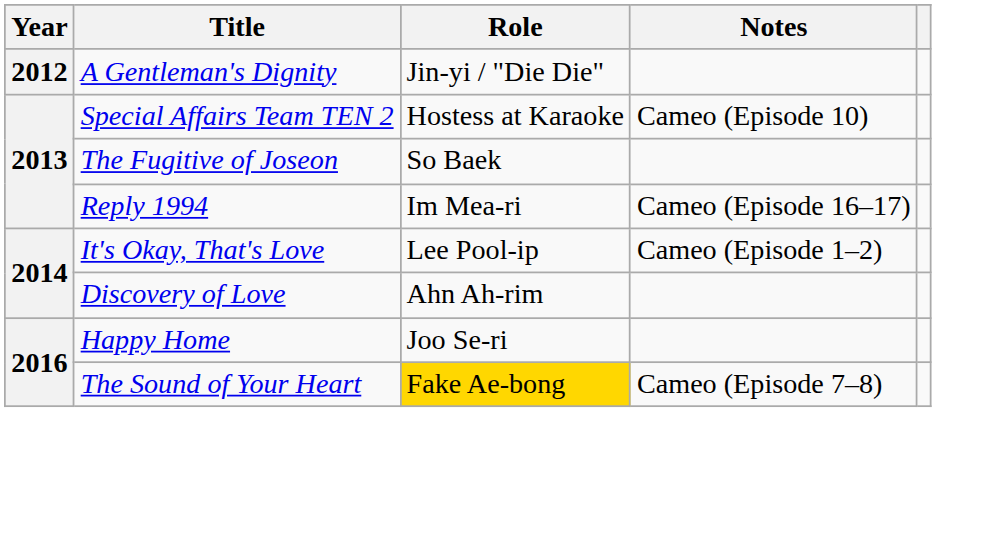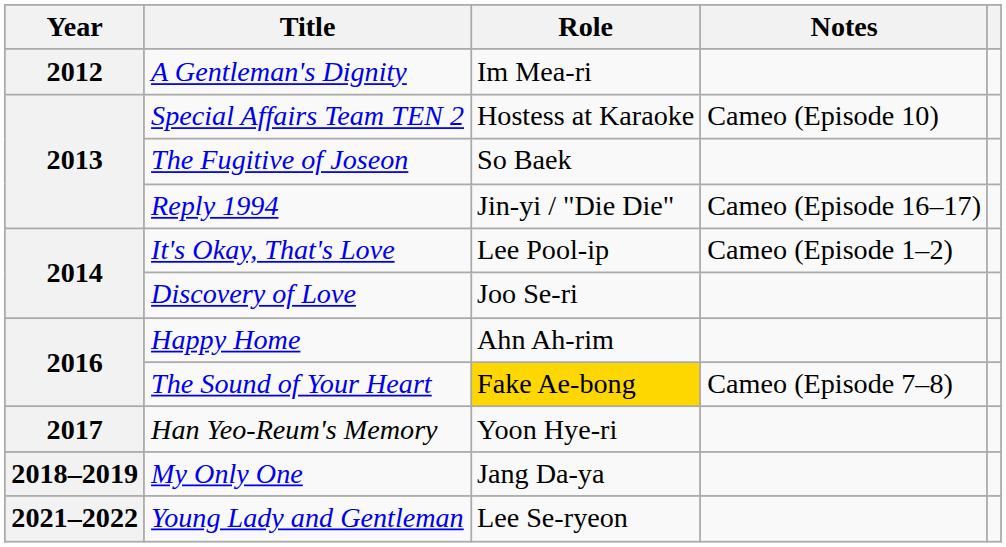 <table class="wikitable  plainrowheaders">
 <tr>
 <th scope="col">Year</th>
 <th scope="col">Title</th>
 <th scope="col">Role</th>
 <th scope="col">Notes</th>
 <th scope="col" class="unsortable"></th>
 </tr>
 <tr>
 <th scope="row">2012</th>
 <td><em><a href='#'>A Gentleman's Dignity</a></em></td>
-<td>Jin-yi / "Die Die"</td>
+<td>Im Mea-ri</td>
 <td></td>
 <td></td>
 </tr>
 <tr>
 <th scope="row"  rowspan="3">2013</th>
 <td><em><a href='#'>Special Affairs Team TEN 2</a></em></td>
 <td>Hostess at Karaoke</td>
 <td>Cameo (Episode 10)</td>
 <td></td>
 </tr>
 <tr>
 <td><em><a href='#'>The Fugitive of Joseon</a></em></td>
 <td>So Baek</td>
 <td></td>
 <td></td>
 </tr>
 <tr>
 <td><em><a href='#'>Reply 1994</a></em></td>
-<td>Im Mea-ri</td>
+<td>Jin-yi / "Die Die"</td>
 <td>Cameo (Episode 16–17)</td>
 </tr>
 <tr>
 <th scope="row" rowspan="2">2014</th>
 <td><em><a href='#'>It's Okay, That's Love</a></em></td>
 <td>Lee Pool-ip</td>
 <td>Cameo (Episode 1–2)</td>
 <td></td>
 </tr>
 <tr>
 <td><em><a href='#'>Discovery of Love</a></em></td>
-<td>Ahn Ah-rim</td>
+<td>Joo Se-ri</td>
 <td></td>
 <td></td>
 </tr>
 <tr>
 <th scope="row" rowspan="2">2016</th>
 <td><em><a href='#'>Happy Home</a></em></td>
-<td>Joo Se-ri</td>
+<td>Ahn Ah-rim</td>
 <td></td>
 <td></td>
 </tr>
 <tr>
 <td><em><a href='#'>The Sound of Your Heart</a></em></td>
 <td style="background: gold;">Fake Ae-bong</td>
 <td>Cameo (Episode 7–8)</td>
 <td></td>
 </tr>
+<tr>
+<th scope="row">2017</th>
+<td><em>Han Yeo-Reum's Memory</em></td>
+<td>Yoon Hye-ri</td>
+<td></td>
+<td></td>
+</tr>
+<tr>
+<th scope="row">2018–2019</th>
+<td><em><a href='#'>My Only One</a></em></td>
+<td>Jang Da-ya</td>
+<td></td>
+<td></td>
+</tr>
+<tr>
+<th scope="row">2021–2022</th>
+<td><em><a href='#'>Young Lady and Gentleman</a></em></td>
+<td>Lee Se-ryeon</td>
+<td></td>
+<td></td>
+</tr>
 </table>
